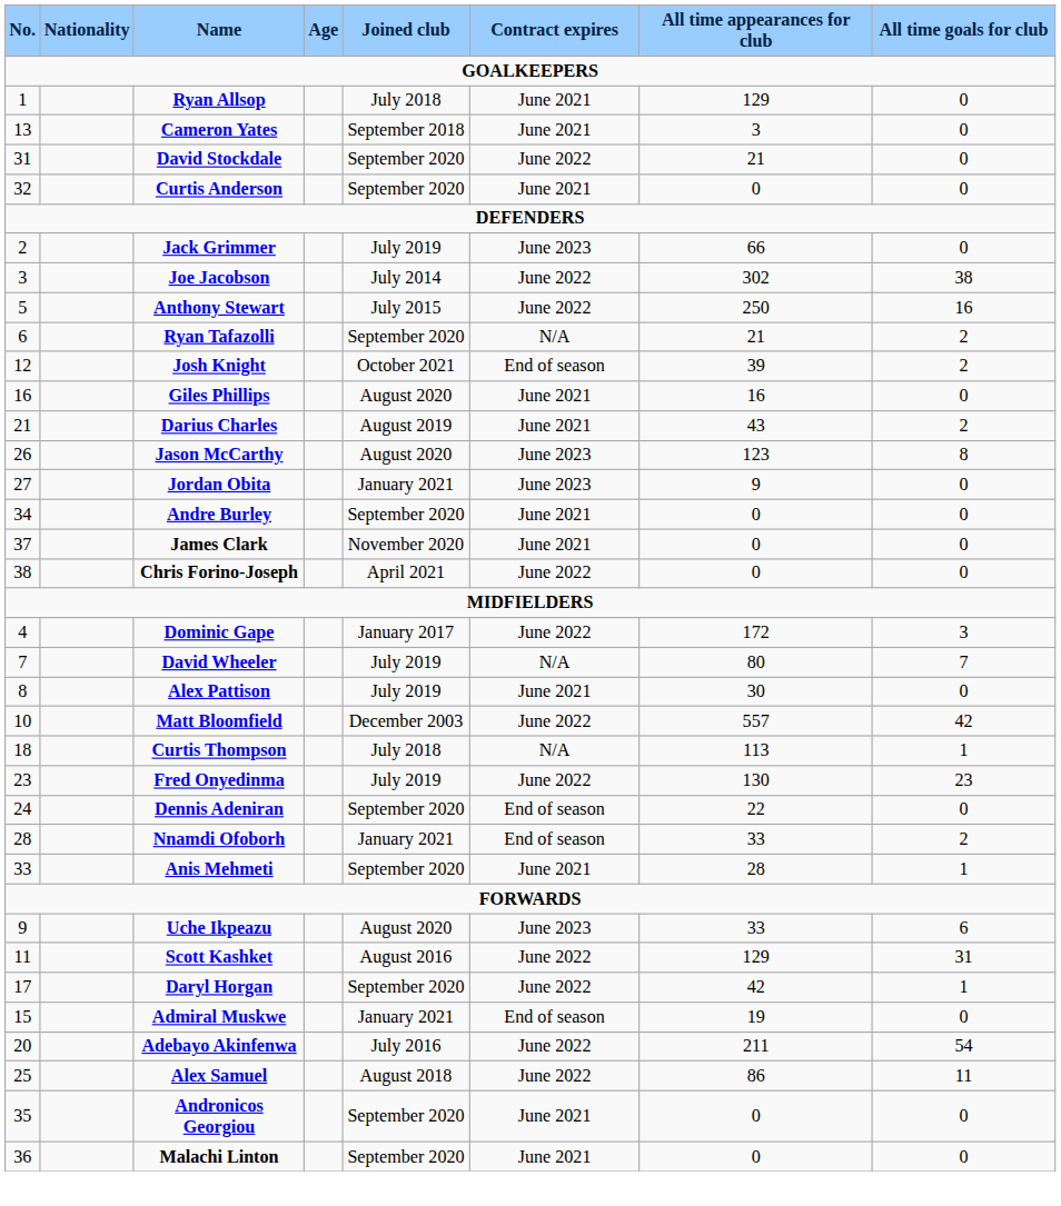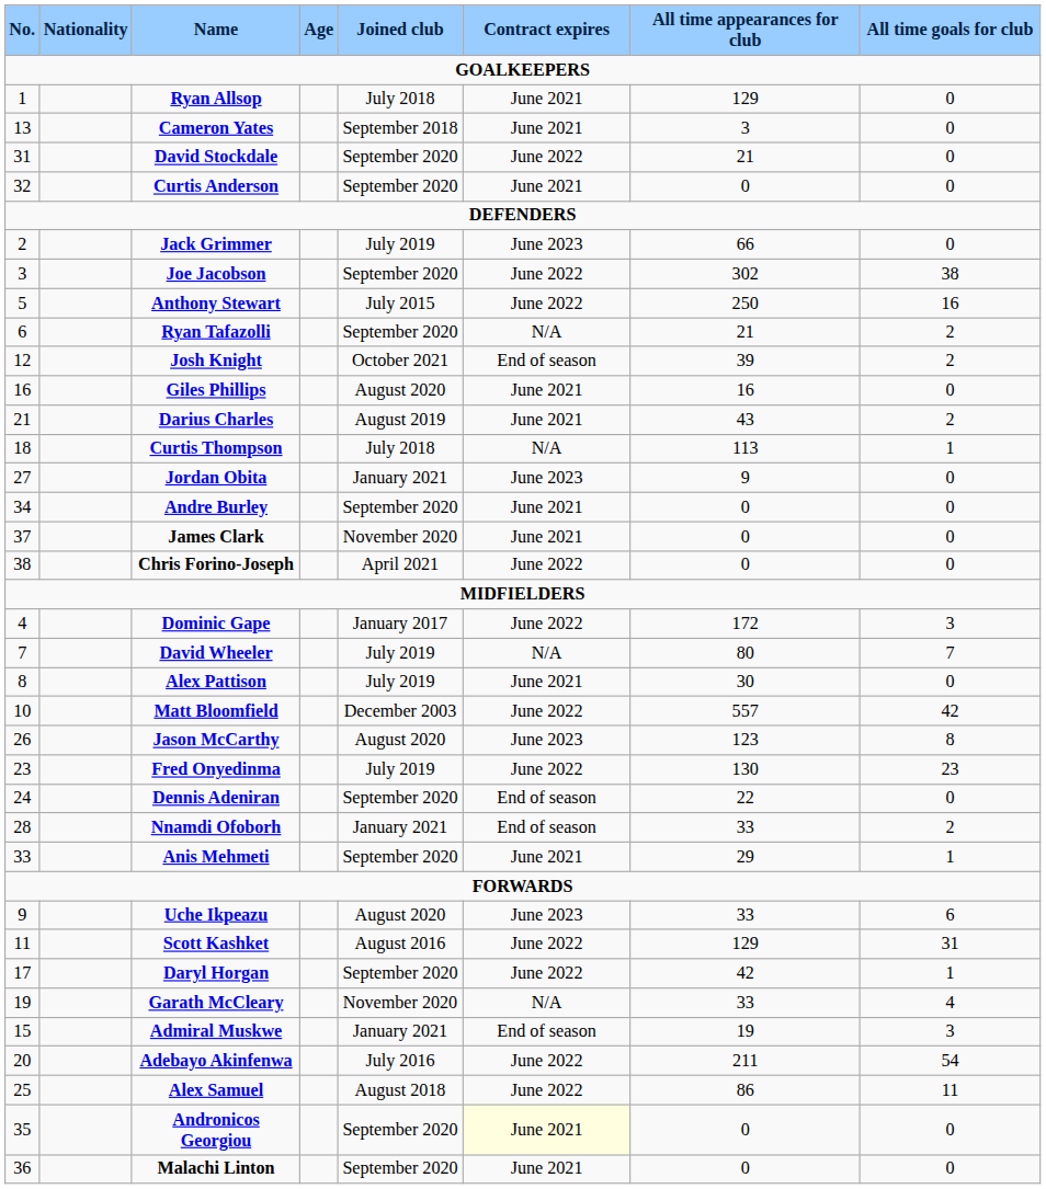 <table class="wikitable"  style="text-align:center; font-size:90%; ">
 <tr>
 <th style="background:#99CCFF; color:#001F44; width:5px;">No.</th>
 <th style="background:#99CCFF; color:#001F44; width:40px;">Nationality</th>
 <th style="background:#99CCFF; color:#001F44; width:130px;">Name</th>
 <th style="background:#99CCFF; color:#001F44; width:5px;">Age</th>
 <th style="background:#99CCFF; color:#001F44; width:95px;">Joined club </th>
 <th style="background:#99CCFF; color:#001F44; width:130px;">Contract expires  </th>
 <th style="background:#99CCFF; color:#001F44; width:180px;">All time appearances for club</th>
 <th style="background:#99CCFF; color:#001F44; width:140px;">All time goals for club</th>
 </tr>
 <tr>
 <td colspan="8"><strong>GOALKEEPERS</strong></td>
 </tr>
 <tr>
 <td>1</td>
 <td></td>
 <td><strong><a href='#'>Ryan Allsop</a></strong></td>
 <td></td>
 <td>July 2018</td>
 <td>June 2021</td>
 <td>129</td>
 <td>0</td>
 </tr>
 <tr>
 <td>13</td>
 <td></td>
 <td><strong><a href='#'>Cameron Yates</a></strong></td>
 <td></td>
 <td>September 2018</td>
 <td>June 2021</td>
 <td>3</td>
 <td>0</td>
 </tr>
 <tr>
 <td>31</td>
 <td></td>
 <td><strong><a href='#'>David Stockdale</a></strong></td>
 <td></td>
 <td>September 2020</td>
 <td>June 2022</td>
 <td>21</td>
 <td>0</td>
 </tr>
 <tr>
 <td>32</td>
 <td></td>
 <td><strong><a href='#'>Curtis Anderson</a></strong></td>
 <td></td>
 <td>September 2020</td>
 <td>June 2021</td>
 <td>0</td>
 <td>0</td>
 </tr>
 <tr>
 <td colspan="8"><strong>DEFENDERS</strong></td>
 </tr>
 <tr>
 <td>2</td>
 <td></td>
 <td><strong><a href='#'>Jack Grimmer</a></strong></td>
 <td></td>
 <td>July 2019</td>
 <td>June 2023</td>
 <td>66</td>
 <td>0</td>
 </tr>
 <tr>
 <td>3</td>
 <td></td>
 <td><strong><a href='#'>Joe Jacobson</a></strong></td>
 <td></td>
-<td>July 2014</td>
+<td>September 2020</td>
 <td>June 2022</td>
 <td>302</td>
 <td>38</td>
 </tr>
 <tr>
 <td>5</td>
 <td></td>
 <td><strong><a href='#'>Anthony Stewart</a></strong></td>
 <td></td>
 <td>July 2015</td>
 <td>June 2022</td>
 <td>250</td>
 <td>16</td>
 </tr>
 <tr>
 <td>6</td>
 <td></td>
 <td><strong><a href='#'>Ryan Tafazolli</a></strong></td>
 <td></td>
 <td>September 2020</td>
 <td>N/A</td>
 <td>21</td>
 <td>2</td>
 </tr>
 <tr>
 <td>12</td>
 <td></td>
 <td><strong><a href='#'>Josh Knight</a></strong></td>
 <td></td>
 <td>October 2021</td>
 <td>End of season</td>
 <td>39</td>
 <td>2</td>
 </tr>
 <tr>
 <td>16</td>
 <td></td>
 <td><strong><a href='#'>Giles Phillips</a></strong></td>
 <td></td>
 <td>August 2020</td>
 <td>June 2021</td>
 <td>16</td>
 <td>0</td>
 </tr>
 <tr>
 <td>21</td>
 <td></td>
 <td><strong><a href='#'>Darius Charles</a></strong></td>
 <td></td>
 <td>August 2019</td>
 <td>June 2021</td>
 <td>43</td>
 <td>2</td>
 </tr>
 <tr>
-<td>26</td>
+<td>18</td>
 <td></td>
-<td><strong><a href='#'>Jason McCarthy</a></strong></td>
+<td><strong><a href='#'>Curtis Thompson</a></strong></td>
 <td></td>
-<td>August 2020</td>
-<td>June 2023</td>
-<td>123</td>
-<td>8</td>
+<td>July 2018</td>
+<td>N/A</td>
+<td>113</td>
+<td>1</td>
 </tr>
 <tr>
 <td>27</td>
 <td></td>
 <td><strong><a href='#'>Jordan Obita</a></strong></td>
 <td></td>
 <td>January 2021</td>
 <td>June 2023</td>
 <td>9</td>
 <td>0</td>
 </tr>
 <tr>
 <td>34</td>
 <td></td>
 <td><strong><a href='#'>Andre Burley</a></strong></td>
 <td></td>
 <td>September 2020</td>
 <td>June 2021</td>
 <td>0</td>
 <td>0</td>
 </tr>
 <tr>
 <td>37</td>
 <td></td>
 <td><strong>James Clark</strong></td>
 <td></td>
 <td>November 2020</td>
 <td>June 2021</td>
 <td>0</td>
 <td>0</td>
 </tr>
 <tr>
 <td>38</td>
 <td></td>
 <td><strong>Chris Forino-Joseph</strong></td>
 <td></td>
 <td>April 2021</td>
 <td>June 2022</td>
 <td>0</td>
 <td>0</td>
 </tr>
 <tr>
 <td colspan="8"><strong>MIDFIELDERS</strong></td>
 </tr>
 <tr>
 <td>4</td>
 <td></td>
 <td><strong><a href='#'>Dominic Gape</a></strong></td>
 <td></td>
 <td>January 2017</td>
 <td>June 2022</td>
 <td>172</td>
 <td>3</td>
 </tr>
 <tr>
 <td>7</td>
 <td></td>
 <td><strong><a href='#'>David Wheeler</a></strong></td>
 <td></td>
 <td>July 2019</td>
 <td>N/A</td>
 <td>80</td>
 <td>7</td>
 </tr>
 <tr>
 <td>8</td>
 <td></td>
 <td><strong><a href='#'>Alex Pattison</a></strong></td>
 <td></td>
 <td>July 2019</td>
 <td>June 2021</td>
 <td>30</td>
 <td>0</td>
 </tr>
 <tr>
 <td>10</td>
 <td></td>
 <td><strong><a href='#'>Matt Bloomfield</a></strong></td>
 <td></td>
 <td>December 2003</td>
 <td>June 2022</td>
 <td>557</td>
 <td>42</td>
 </tr>
 <tr>
-<td>18</td>
+<td>26</td>
 <td></td>
-<td><strong><a href='#'>Curtis Thompson</a></strong></td>
+<td><strong><a href='#'>Jason McCarthy</a></strong></td>
 <td></td>
-<td>July 2018</td>
-<td>N/A</td>
-<td>113</td>
-<td>1</td>
+<td>August 2020</td>
+<td>June 2023</td>
+<td>123</td>
+<td>8</td>
 </tr>
 <tr>
 <td>23</td>
 <td></td>
 <td><strong><a href='#'>Fred Onyedinma</a></strong></td>
 <td></td>
 <td>July 2019</td>
 <td>June 2022</td>
 <td>130</td>
 <td>23</td>
 </tr>
 <tr>
 <td>24</td>
 <td></td>
 <td><strong><a href='#'>Dennis Adeniran</a></strong></td>
 <td></td>
 <td>September 2020</td>
 <td>End of season</td>
 <td>22</td>
 <td>0</td>
 </tr>
 <tr>
 <td>28</td>
 <td></td>
 <td><strong><a href='#'>Nnamdi Ofoborh</a></strong></td>
 <td></td>
 <td>January 2021</td>
 <td>End of season</td>
 <td>33</td>
 <td>2</td>
 </tr>
 <tr>
 <td>33</td>
 <td></td>
 <td><strong><a href='#'>Anis Mehmeti</a></strong></td>
 <td></td>
 <td>September 2020</td>
 <td>June 2021</td>
-<td>28</td>
+<td>29</td>
 <td>1</td>
 </tr>
 <tr>
 <td colspan="8"><strong>FORWARDS</strong></td>
 </tr>
 <tr>
 <td>9</td>
 <td></td>
 <td><strong><a href='#'>Uche Ikpeazu</a></strong></td>
 <td></td>
 <td>August 2020</td>
 <td>June 2023</td>
 <td>33</td>
 <td>6</td>
 </tr>
 <tr>
 <td>11</td>
 <td></td>
 <td><strong><a href='#'>Scott Kashket</a></strong></td>
 <td></td>
 <td>August 2016</td>
 <td>June 2022</td>
 <td>129</td>
 <td>31</td>
 </tr>
 <tr>
 <td>17</td>
 <td></td>
 <td><strong><a href='#'>Daryl Horgan</a></strong></td>
 <td></td>
 <td>September 2020</td>
 <td>June 2022</td>
 <td>42</td>
 <td>1</td>
 </tr>
 <tr>
+<td>19</td>
+<td></td>
+<td><strong><a href='#'>Garath McCleary</a></strong></td>
+<td></td>
+<td>November 2020</td>
+<td>N/A</td>
+<td>33</td>
+<td>4</td>
+</tr>
+<tr>
 <td>15</td>
 <td></td>
 <td><strong><a href='#'>Admiral Muskwe</a></strong></td>
 <td></td>
 <td>January 2021</td>
 <td>End of season</td>
 <td>19</td>
-<td>0</td>
+<td>3</td>
 </tr>
 <tr>
 <td>20</td>
 <td></td>
 <td><strong><a href='#'>Adebayo Akinfenwa</a></strong></td>
 <td></td>
 <td>July 2016</td>
 <td>June 2022</td>
 <td>211</td>
 <td>54</td>
 </tr>
 <tr>
 <td>25</td>
 <td></td>
 <td><strong><a href='#'>Alex Samuel</a></strong></td>
 <td></td>
 <td>August 2018</td>
 <td>June 2022</td>
 <td>86</td>
 <td>11</td>
 </tr>
 <tr>
 <td>35</td>
 <td></td>
 <td><strong><a href='#'>Andronicos Georgiou</a></strong></td>
 <td></td>
 <td>September 2020</td>
-<td>June 2021</td>
+<td style="background: lightyellow;">June 2021</td>
 <td>0</td>
 <td>0</td>
 </tr>
 <tr>
 <td>36</td>
 <td></td>
 <td><strong>Malachi Linton</strong></td>
 <td></td>
 <td>September 2020</td>
 <td>June 2021</td>
 <td>0</td>
 <td>0</td>
 </tr>
 </table>
